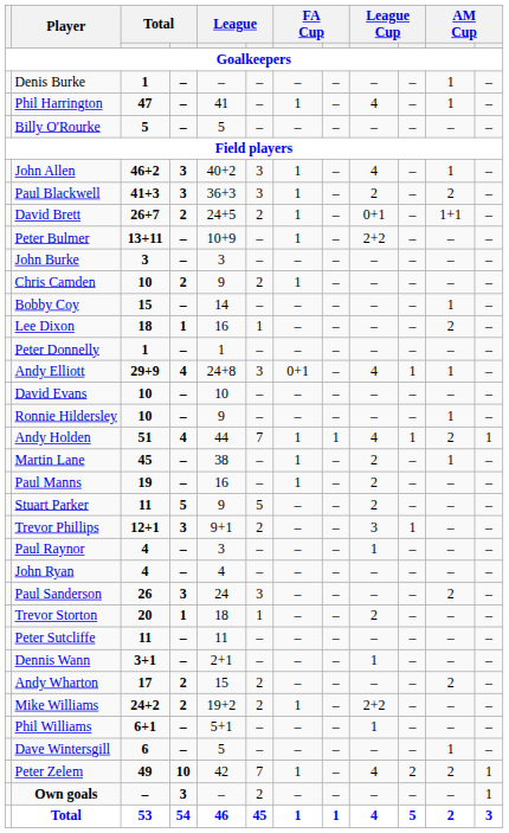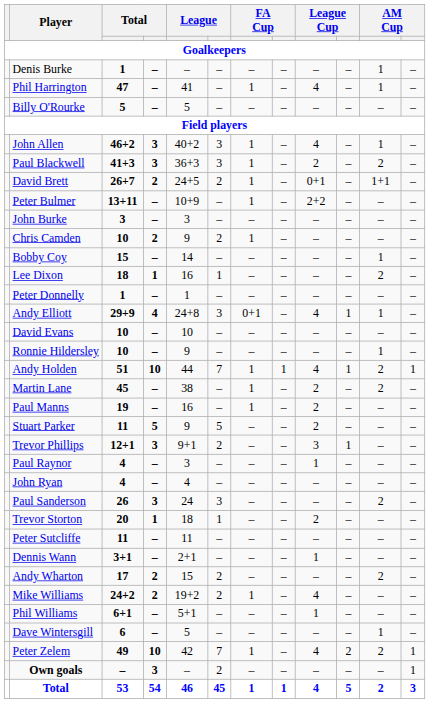 <table class="wikitable"  style="text-align:center;">
 <tr>
 <th rowspan="2" style="font-size:80%;"></th>
 <th rowspan="2">Player</th>
 <th colspan="2">Total</th>
 <th colspan="2"><a href='#'>League</a></th>
 <th colspan="2"><a href='#'>FA<br>Cup</a></th>
 <th colspan="2"><a href='#'>League<br>Cup</a></th>
 <th colspan="2"><a href='#'>AM<br>Cup</a></th>
 </tr>
 <tr>
 <th style="width: 50px; font-size:80%;"></th>
 <th style="width: 25px; font-size:80%;"></th>
 <th style="width: 50px; font-size:80%;"></th>
 <th style="width: 25px; font-size:80%;"></th>
 <th style="width: 50px; font-size:80%;"></th>
 <th style="width: 25px; font-size:80%;"></th>
 <th style="width: 50px; font-size:80%;"></th>
 <th style="width: 25px; font-size:80%;"></th>
 <th style="width: 50px; font-size:80%;"></th>
 <th style="width: 25px; font-size:80%;"></th>
 </tr>
 <tr>
 <td colspan="12" style="background:white; color:blue; text-align:center;"><strong>Goalkeepers</strong></td>
 </tr>
 <tr>
 <td></td>
 <td style="text-align:left;">Denis Burke</td>
 <td><strong>1</strong></td>
 <td><strong>–</strong></td>
 <td>–</td>
 <td>–</td>
 <td>–</td>
 <td>–</td>
 <td>–</td>
 <td>–</td>
 <td>1</td>
 <td>–</td>
 </tr>
 <tr>
 <td></td>
 <td style="text-align:left;"><a href='#'>Phil Harrington</a></td>
 <td><strong>47</strong></td>
 <td><strong>–</strong></td>
 <td>41</td>
 <td>–</td>
 <td>1</td>
 <td>–</td>
 <td>4</td>
 <td>–</td>
 <td>1</td>
 <td>–</td>
 </tr>
 <tr>
 <td></td>
 <td style="text-align:left;"><a href='#'>Billy O'Rourke</a></td>
 <td><strong>5</strong></td>
 <td><strong>–</strong></td>
 <td>5</td>
 <td>–</td>
 <td>–</td>
 <td>–</td>
 <td>–</td>
 <td>–</td>
 <td>–</td>
 <td>–</td>
 </tr>
 <tr>
 <td colspan="12" style="background:white; color:blue; text-align:center;"><strong>Field players</strong></td>
 </tr>
 <tr>
 <td></td>
 <td style="text-align:left;"><a href='#'>John Allen</a></td>
 <td><strong>46+2</strong></td>
 <td><strong>3</strong></td>
 <td>40+2</td>
 <td>3</td>
 <td>1</td>
 <td>–</td>
 <td>4</td>
 <td>–</td>
 <td>1</td>
 <td>–</td>
 </tr>
 <tr>
 <td></td>
 <td style="text-align:left;"><a href='#'>Paul Blackwell</a></td>
 <td><strong>41+3</strong></td>
 <td><strong>3</strong></td>
 <td>36+3</td>
 <td>3</td>
 <td>1</td>
 <td>–</td>
 <td>2</td>
 <td>–</td>
 <td>2</td>
 <td>–</td>
 </tr>
 <tr>
 <td></td>
 <td style="text-align:left;"><a href='#'>David Brett</a></td>
 <td><strong>26+7</strong></td>
 <td><strong>2</strong></td>
 <td>24+5</td>
 <td>2</td>
 <td>1</td>
 <td>–</td>
 <td>0+1</td>
 <td>–</td>
 <td>1+1</td>
 <td>–</td>
 </tr>
 <tr>
 <td></td>
 <td style="text-align:left;"><a href='#'>Peter Bulmer</a></td>
 <td><strong>13+11</strong></td>
 <td><strong>–</strong></td>
 <td>10+9</td>
 <td>–</td>
 <td>1</td>
 <td>–</td>
 <td>2+2</td>
 <td>–</td>
 <td>–</td>
 <td>–</td>
 </tr>
 <tr>
 <td></td>
 <td style="text-align:left;"><a href='#'>John Burke</a></td>
 <td><strong>3</strong></td>
 <td><strong>–</strong></td>
 <td>3</td>
 <td>–</td>
 <td>–</td>
 <td>–</td>
 <td>–</td>
 <td>–</td>
 <td>–</td>
 <td>–</td>
 </tr>
 <tr>
 <td></td>
 <td style="text-align:left;"><a href='#'>Chris Camden</a></td>
 <td><strong>10</strong></td>
 <td><strong>2</strong></td>
 <td>9</td>
 <td>2</td>
 <td>1</td>
 <td>–</td>
 <td>–</td>
 <td>–</td>
 <td>–</td>
 <td>–</td>
 </tr>
 <tr>
 <td></td>
 <td style="text-align:left;"><a href='#'>Bobby Coy</a></td>
 <td><strong>15</strong></td>
 <td><strong>–</strong></td>
 <td>14</td>
 <td>–</td>
 <td>–</td>
 <td>–</td>
 <td>–</td>
 <td>–</td>
 <td>1</td>
 <td>–</td>
 </tr>
 <tr>
 <td></td>
 <td style="text-align:left;"><a href='#'>Lee Dixon</a></td>
 <td><strong>18</strong></td>
 <td><strong>1</strong></td>
 <td>16</td>
 <td>1</td>
 <td>–</td>
 <td>–</td>
 <td>–</td>
 <td>–</td>
 <td>2</td>
 <td>–</td>
 </tr>
 <tr>
 <td></td>
 <td style="text-align:left;"><a href='#'>Peter Donnelly</a></td>
 <td><strong>1</strong></td>
 <td><strong>–</strong></td>
 <td>1</td>
 <td>–</td>
 <td>–</td>
 <td>–</td>
 <td>–</td>
 <td>–</td>
 <td>–</td>
 <td>–</td>
 </tr>
 <tr>
 <td></td>
 <td style="text-align:left;"><a href='#'>Andy Elliott</a></td>
 <td><strong>29+9</strong></td>
 <td><strong>4</strong></td>
 <td>24+8</td>
 <td>3</td>
 <td>0+1</td>
 <td>–</td>
 <td>4</td>
 <td>1</td>
 <td>1</td>
 <td>–</td>
 </tr>
 <tr>
 <td></td>
 <td style="text-align:left;"><a href='#'>David Evans</a></td>
 <td><strong>10</strong></td>
 <td><strong>–</strong></td>
 <td>10</td>
 <td>–</td>
 <td>–</td>
 <td>–</td>
 <td>–</td>
 <td>–</td>
 <td>–</td>
 <td>–</td>
 </tr>
 <tr>
 <td></td>
 <td style="text-align:left;"><a href='#'>Ronnie Hildersley</a></td>
 <td><strong>10</strong></td>
 <td><strong>–</strong></td>
 <td>9</td>
 <td>–</td>
 <td>–</td>
 <td>–</td>
 <td>–</td>
 <td>–</td>
 <td>1</td>
 <td>–</td>
 </tr>
 <tr>
 <td></td>
 <td style="text-align:left;"><a href='#'>Andy Holden</a></td>
 <td><strong>51</strong></td>
-<td><strong>4</strong></td>
+<td><strong>10</strong></td>
 <td>44</td>
 <td>7</td>
 <td>1</td>
 <td>1</td>
 <td>4</td>
 <td>1</td>
 <td>2</td>
 <td>1</td>
 </tr>
 <tr>
 <td></td>
 <td style="text-align:left;"><a href='#'>Martin Lane</a></td>
 <td><strong>45</strong></td>
 <td><strong>–</strong></td>
 <td>38</td>
 <td>–</td>
 <td>1</td>
 <td>–</td>
 <td>2</td>
 <td>–</td>
-<td>1</td>
+<td>2</td>
 <td>–</td>
 </tr>
 <tr>
 <td></td>
 <td style="text-align:left;"><a href='#'>Paul Manns</a></td>
 <td><strong>19</strong></td>
 <td><strong>–</strong></td>
 <td>16</td>
 <td>–</td>
 <td>1</td>
 <td>–</td>
 <td>2</td>
 <td>–</td>
 <td>–</td>
 <td>–</td>
 </tr>
 <tr>
 <td></td>
 <td style="text-align:left;"><a href='#'>Stuart Parker</a></td>
 <td><strong>11</strong></td>
 <td><strong>5</strong></td>
 <td>9</td>
 <td>5</td>
 <td>–</td>
 <td>–</td>
 <td>2</td>
 <td>–</td>
 <td>–</td>
 <td>–</td>
 </tr>
 <tr>
 <td></td>
 <td style="text-align:left;"><a href='#'>Trevor Phillips</a></td>
 <td><strong>12+1</strong></td>
 <td><strong>3</strong></td>
 <td>9+1</td>
 <td>2</td>
 <td>–</td>
 <td>–</td>
 <td>3</td>
 <td>1</td>
 <td>–</td>
 <td>–</td>
 </tr>
 <tr>
 <td></td>
 <td style="text-align:left;"><a href='#'>Paul Raynor</a></td>
 <td><strong>4</strong></td>
 <td><strong>–</strong></td>
 <td>3</td>
 <td>–</td>
 <td>–</td>
 <td>–</td>
 <td>1</td>
 <td>–</td>
 <td>–</td>
 <td>–</td>
 </tr>
 <tr>
 <td></td>
 <td style="text-align:left;"><a href='#'>John Ryan</a></td>
 <td><strong>4</strong></td>
 <td><strong>–</strong></td>
 <td>4</td>
 <td>–</td>
 <td>–</td>
 <td>–</td>
 <td>–</td>
 <td>–</td>
 <td>–</td>
 <td>–</td>
 </tr>
 <tr>
 <td></td>
 <td style="text-align:left;"><a href='#'>Paul Sanderson</a></td>
 <td><strong>26</strong></td>
 <td><strong>3</strong></td>
 <td>24</td>
 <td>3</td>
 <td>–</td>
 <td>–</td>
 <td>–</td>
 <td>–</td>
 <td>2</td>
 <td>–</td>
 </tr>
 <tr>
 <td></td>
 <td style="text-align:left;"><a href='#'>Trevor Storton</a></td>
 <td><strong>20</strong></td>
 <td><strong>1</strong></td>
 <td>18</td>
 <td>1</td>
 <td>–</td>
 <td>–</td>
 <td>2</td>
 <td>–</td>
 <td>–</td>
 <td>–</td>
 </tr>
 <tr>
 <td></td>
 <td style="text-align:left;"><a href='#'>Peter Sutcliffe</a></td>
 <td><strong>11</strong></td>
 <td><strong>–</strong></td>
 <td>11</td>
 <td>–</td>
 <td>–</td>
 <td>–</td>
 <td>–</td>
 <td>–</td>
 <td>–</td>
 <td>–</td>
 </tr>
 <tr>
 <td></td>
 <td style="text-align:left;"><a href='#'>Dennis Wann</a></td>
 <td><strong>3+1</strong></td>
 <td><strong>–</strong></td>
 <td>2+1</td>
 <td>–</td>
 <td>–</td>
 <td>–</td>
 <td>1</td>
 <td>–</td>
 <td>–</td>
 <td>–</td>
 </tr>
 <tr>
 <td></td>
 <td style="text-align:left;"><a href='#'>Andy Wharton</a></td>
 <td><strong>17</strong></td>
 <td><strong>2</strong></td>
 <td>15</td>
 <td>2</td>
 <td>–</td>
 <td>–</td>
 <td>–</td>
 <td>–</td>
 <td>2</td>
 <td>–</td>
 </tr>
 <tr>
 <td></td>
 <td style="text-align:left;"><a href='#'>Mike Williams</a></td>
 <td><strong>24+2</strong></td>
 <td><strong>2</strong></td>
 <td>19+2</td>
 <td>2</td>
 <td>1</td>
 <td>–</td>
-<td>2+2</td>
+<td>4</td>
 <td>–</td>
 <td>–</td>
 <td>–</td>
 </tr>
 <tr>
 <td></td>
 <td style="text-align:left;"><a href='#'>Phil Williams</a></td>
 <td><strong>6+1</strong></td>
 <td><strong>–</strong></td>
 <td>5+1</td>
 <td>–</td>
 <td>–</td>
 <td>–</td>
 <td>1</td>
 <td>–</td>
 <td>–</td>
 <td>–</td>
 </tr>
 <tr>
 <td></td>
 <td style="text-align:left;"><a href='#'>Dave Wintersgill</a></td>
 <td><strong>6</strong></td>
 <td><strong>–</strong></td>
 <td>5</td>
 <td>–</td>
 <td>–</td>
 <td>–</td>
 <td>–</td>
 <td>–</td>
 <td>1</td>
 <td>–</td>
 </tr>
 <tr>
 <td></td>
 <td style="text-align:left;"><a href='#'>Peter Zelem</a></td>
 <td><strong>49</strong></td>
 <td><strong>10</strong></td>
 <td>42</td>
 <td>7</td>
 <td>1</td>
 <td>–</td>
 <td>4</td>
 <td>2</td>
 <td>2</td>
 <td>1</td>
 </tr>
 <tr>
 <td></td>
 <td><strong>Own goals</strong></td>
 <td><strong>–</strong></td>
 <td><strong>3</strong></td>
 <td>–</td>
 <td>2</td>
 <td>–</td>
 <td>–</td>
 <td>–</td>
 <td>–</td>
 <td>–</td>
 <td>1</td>
 </tr>
 <tr style="background:white; color:blue; text-align:center;">
 <td></td>
 <td><strong>Total</strong></td>
 <td><strong>53</strong></td>
 <td><strong>54</strong></td>
 <td><strong>46</strong></td>
 <td><strong>45</strong></td>
 <td><strong>1</strong></td>
 <td><strong>1</strong></td>
 <td><strong>4</strong></td>
 <td><strong>5</strong></td>
 <td><strong>2</strong></td>
 <td><strong>3</strong></td>
 </tr>
 </table>
